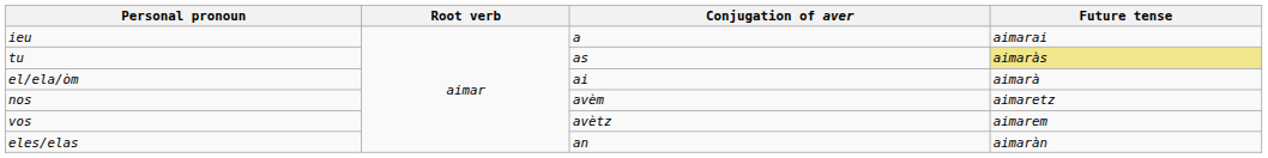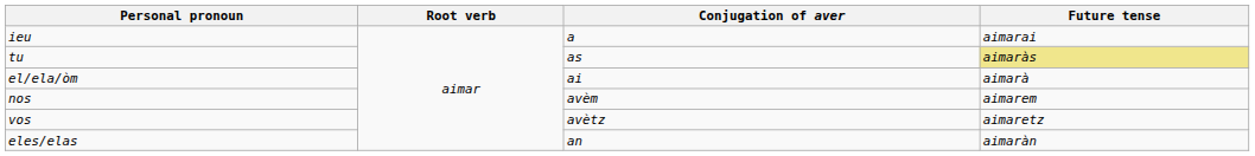 <table class="wikitable" width="100%">
 <tr>
 <th>Personal pronoun</th>
 <th>Root verb</th>
 <th>Conjugation of <em>aver</em></th>
 <th>Future tense</th>
 </tr>
 <tr>
 <td><em>ieu</em></td>
 <td rowspan="6" style="text-align: center;"><em>aimar</em></td>
 <td><em>a</em></td>
 <td><em>aimarai</em></td>
 </tr>
 <tr>
 <td><em>tu</em></td>
 <td><em>as</em></td>
 <td style="background: khaki;"><em>aimaràs</em></td>
 </tr>
 <tr>
 <td><em>el/ela/òm</em></td>
 <td><em>ai</em></td>
 <td><em>aimarà</em></td>
 </tr>
 <tr>
 <td><em>nos</em></td>
 <td><em>avèm</em></td>
-<td><em>aimaretz</em></td>
+<td><em>aimarem</em></td>
 </tr>
 <tr>
 <td><em>vos</em></td>
 <td><em>avètz</em></td>
-<td><em>aimarem</em></td>
+<td><em>aimaretz</em></td>
 </tr>
 <tr>
 <td><em>eles/elas</em></td>
 <td><em>an</em></td>
 <td><em>aimaràn</em></td>
 </tr>
 </table>
